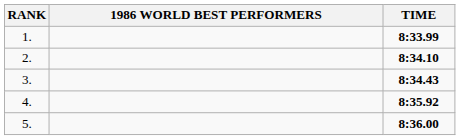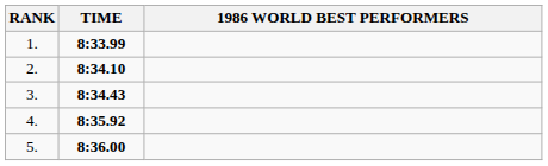 <table class="wikitable" style="border-collapse: collapse; font-size: 90%;">
 <tr>
 <th>RANK</th>
+<th align="center" style="width: 5em">TIME</th>
 <th align="center" style="width: 25em">1986 WORLD BEST PERFORMERS</th>
-<th align="center" style="width: 5em">TIME</th>
 </tr>
 <tr>
 <td align="center">1.</td>
+<td align="center"><strong>8:33.99</strong></td>
 <td></td>
-<td align="center"><strong>8:33.99</strong></td>
 </tr>
 <tr>
 <td align="center">2.</td>
+<td align="center"><strong>8:34.10</strong></td>
 <td></td>
-<td align="center"><strong>8:34.10</strong></td>
 </tr>
 <tr>
 <td align="center">3.</td>
+<td align="center"><strong>8:34.43</strong></td>
 <td></td>
-<td align="center"><strong>8:34.43</strong></td>
 </tr>
 <tr>
 <td align="center">4.</td>
+<td align="center"><strong>8:35.92</strong></td>
 <td></td>
-<td align="center"><strong>8:35.92</strong></td>
 </tr>
 <tr>
 <td align="center">5.</td>
+<td align="center"><strong>8:36.00</strong></td>
 <td></td>
-<td align="center"><strong>8:36.00</strong></td>
 </tr>
 </table>
